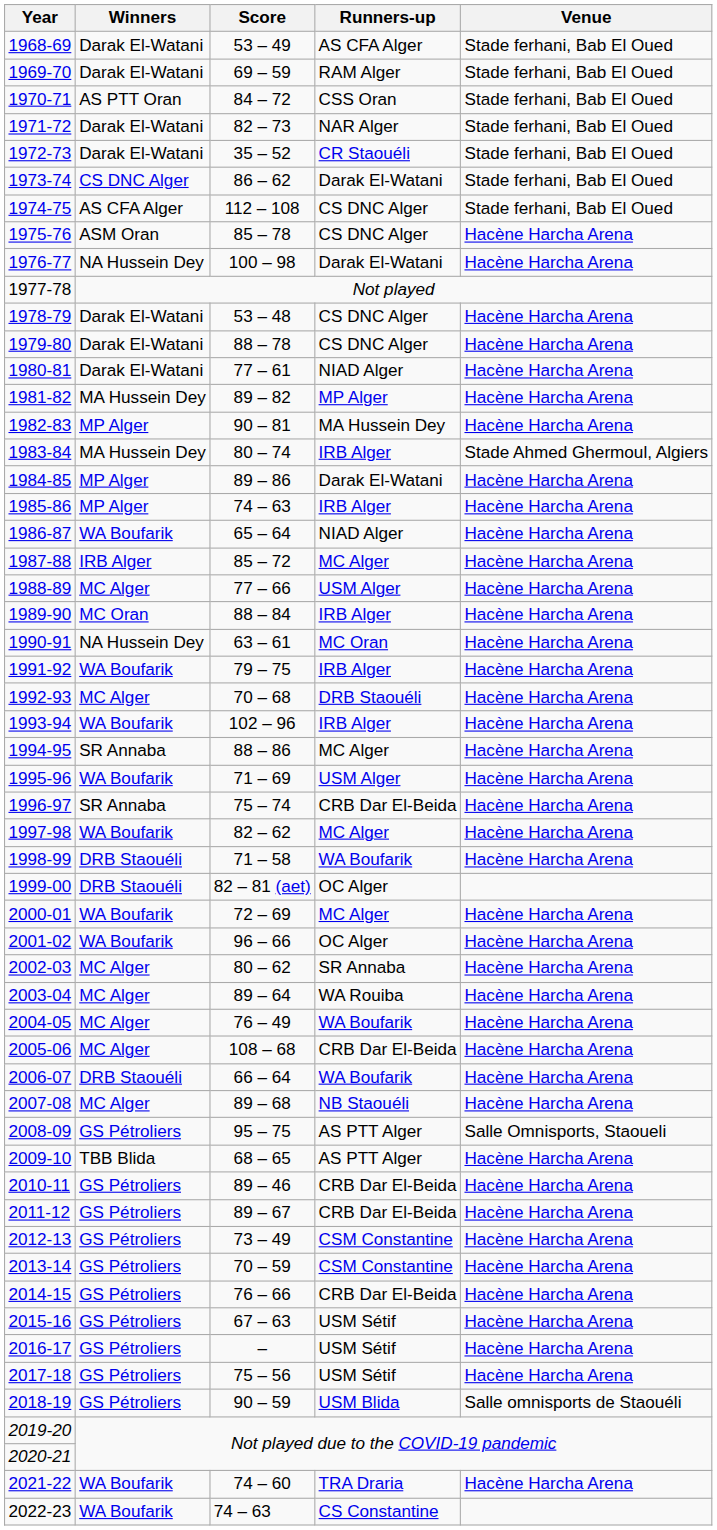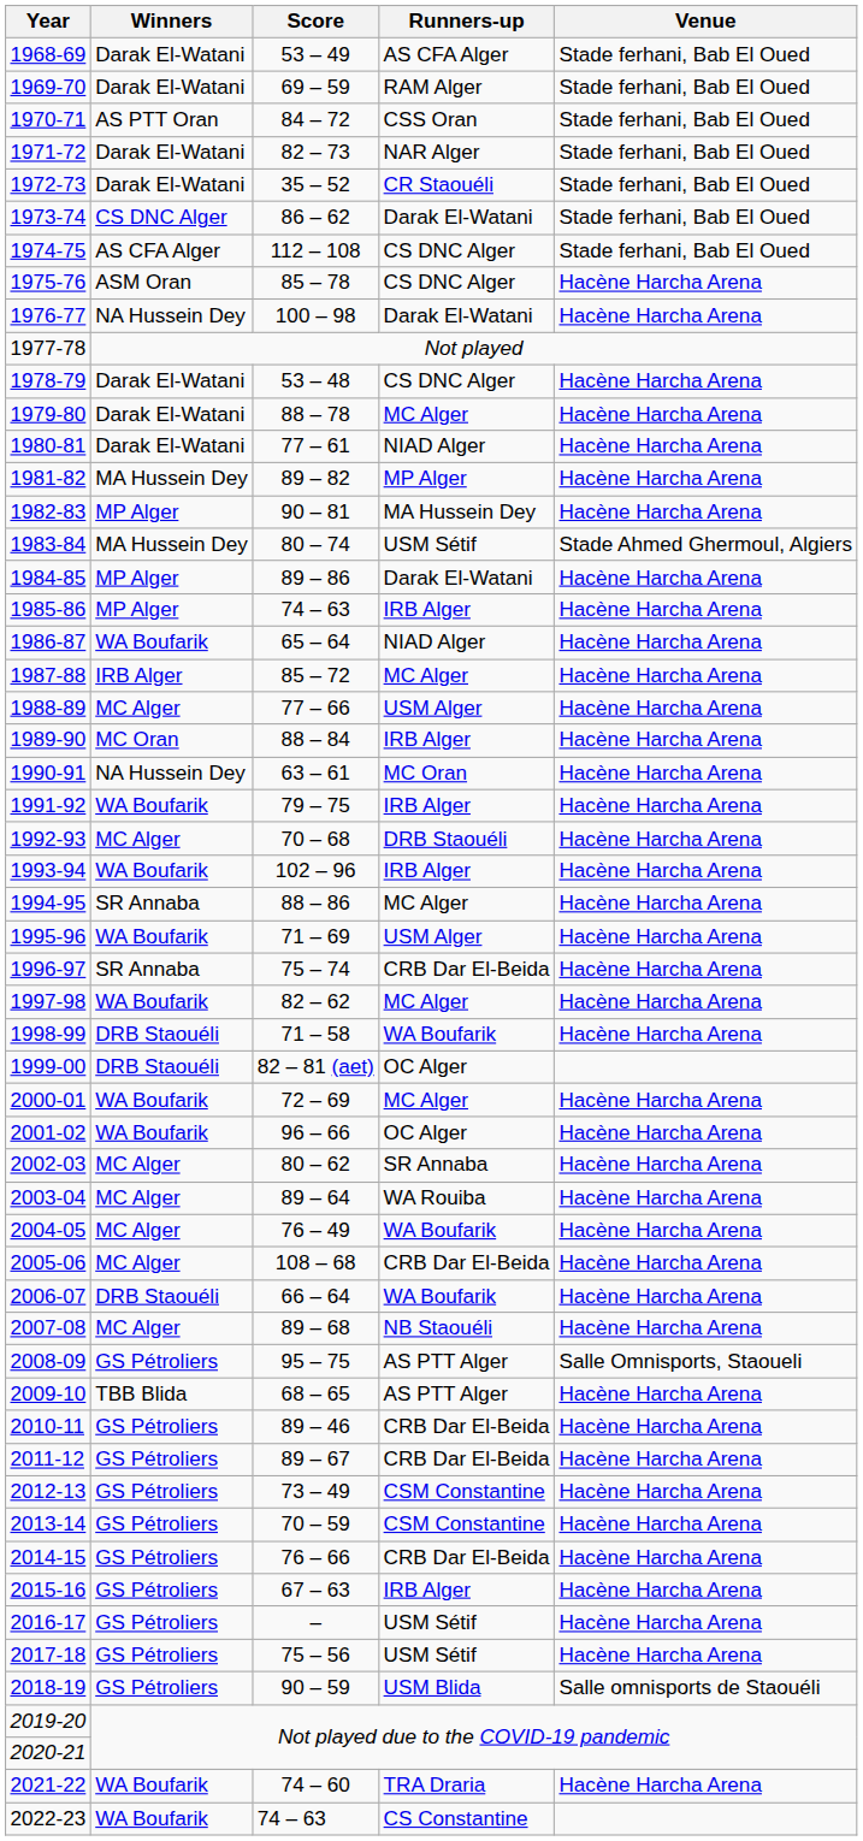 <table class="wikitable">
 <tr>
 <th>Year</th>
 <th>Winners</th>
 <th>Score</th>
 <th>Runners-up</th>
 <th>Venue</th>
 </tr>
 <tr>
 <td><a href='#'>1968-69</a></td>
 <td>Darak El-Watani</td>
 <td align=center>53 – 49</td>
 <td>AS CFA Alger</td>
 <td>Stade ferhani, Bab El Oued</td>
 </tr>
 <tr>
 <td><a href='#'>1969-70</a></td>
 <td>Darak El-Watani</td>
 <td align=center>69 – 59</td>
 <td>RAM Alger</td>
 <td>Stade ferhani, Bab El Oued</td>
 </tr>
 <tr>
 <td><a href='#'>1970-71</a></td>
 <td>AS PTT Oran</td>
 <td align=center>84 – 72</td>
 <td>CSS Oran</td>
 <td>Stade ferhani, Bab El Oued</td>
 </tr>
 <tr>
 <td><a href='#'>1971-72</a></td>
 <td>Darak El-Watani</td>
 <td align=center>82 – 73</td>
 <td>NAR Alger</td>
 <td>Stade ferhani, Bab El Oued</td>
 </tr>
 <tr>
 <td><a href='#'>1972-73</a></td>
 <td>Darak El-Watani</td>
 <td align=center>35 – 52</td>
 <td><a href='#'>CR Staouéli</a></td>
 <td>Stade ferhani, Bab El Oued</td>
 </tr>
 <tr>
 <td><a href='#'>1973-74</a></td>
 <td><a href='#'>CS DNC Alger</a></td>
 <td align=center>86 – 62</td>
 <td>Darak El-Watani</td>
 <td>Stade ferhani, Bab El Oued</td>
 </tr>
 <tr>
 <td><a href='#'>1974-75</a></td>
 <td>AS CFA Alger</td>
 <td align=center>112 – 108</td>
 <td>CS DNC Alger</td>
 <td>Stade ferhani, Bab El Oued</td>
 </tr>
 <tr>
 <td><a href='#'>1975-76</a></td>
 <td>ASM Oran</td>
 <td align=center>85 – 78</td>
 <td>CS DNC Alger</td>
 <td><a href='#'>Hacène Harcha Arena</a></td>
 </tr>
 <tr>
 <td><a href='#'>1976-77</a></td>
 <td>NA Hussein Dey</td>
 <td align=center>100 – 98</td>
 <td>Darak El-Watani</td>
 <td><a href='#'>Hacène Harcha Arena</a></td>
 </tr>
 <tr>
 <td>1977-78</td>
 <td colspan=4 align=center><em>Not played</em></td>
 </tr>
 <tr>
 <td><a href='#'>1978-79</a></td>
 <td>Darak El-Watani</td>
 <td align=center>53 – 48</td>
 <td>CS DNC Alger</td>
 <td><a href='#'>Hacène Harcha Arena</a></td>
 </tr>
 <tr>
 <td><a href='#'>1979-80</a></td>
 <td>Darak El-Watani</td>
 <td align=center>88 – 78</td>
-<td>CS DNC Alger</td>
+<td><a href='#'>MC Alger</a></td>
 <td><a href='#'>Hacène Harcha Arena</a></td>
 </tr>
 <tr>
 <td><a href='#'>1980-81</a></td>
 <td>Darak El-Watani</td>
 <td align=center>77 – 61</td>
 <td>NIAD Alger</td>
 <td><a href='#'>Hacène Harcha Arena</a></td>
 </tr>
 <tr>
 <td><a href='#'>1981-82</a></td>
 <td>MA Hussein Dey</td>
 <td align=center>89 – 82</td>
 <td><a href='#'>MP Alger</a></td>
 <td><a href='#'>Hacène Harcha Arena</a></td>
 </tr>
 <tr>
 <td><a href='#'>1982-83</a></td>
 <td><a href='#'>MP Alger</a></td>
 <td align=center>90 – 81</td>
 <td>MA Hussein Dey</td>
 <td><a href='#'>Hacène Harcha Arena</a></td>
 </tr>
 <tr>
 <td><a href='#'>1983-84</a></td>
 <td>MA Hussein Dey</td>
 <td align=center>80 – 74</td>
-<td><a href='#'>IRB Alger</a></td>
+<td>USM Sétif</td>
 <td>Stade Ahmed Ghermoul, Algiers</td>
 </tr>
 <tr>
 <td><a href='#'>1984-85</a></td>
 <td><a href='#'>MP Alger</a></td>
 <td align=center>89 – 86</td>
 <td>Darak El-Watani</td>
 <td><a href='#'>Hacène Harcha Arena</a></td>
 </tr>
 <tr>
 <td><a href='#'>1985-86</a></td>
 <td><a href='#'>MP Alger</a></td>
 <td align=center>74 – 63</td>
 <td><a href='#'>IRB Alger</a></td>
 <td><a href='#'>Hacène Harcha Arena</a></td>
 </tr>
 <tr>
 <td><a href='#'>1986-87</a></td>
 <td><a href='#'>WA Boufarik</a></td>
 <td align=center>65 – 64</td>
 <td>NIAD Alger</td>
 <td><a href='#'>Hacène Harcha Arena</a></td>
 </tr>
 <tr>
 <td><a href='#'>1987-88</a></td>
 <td><a href='#'>IRB Alger</a></td>
 <td align=center>85 – 72</td>
 <td><a href='#'>MC Alger</a></td>
 <td><a href='#'>Hacène Harcha Arena</a></td>
 </tr>
 <tr>
 <td><a href='#'>1988-89</a></td>
 <td><a href='#'>MC Alger</a></td>
 <td align=center>77 – 66</td>
 <td><a href='#'>USM Alger</a></td>
 <td><a href='#'>Hacène Harcha Arena</a></td>
 </tr>
 <tr>
 <td><a href='#'>1989-90</a></td>
 <td><a href='#'>MC Oran</a></td>
 <td align=center>88 – 84</td>
 <td><a href='#'>IRB Alger</a></td>
 <td><a href='#'>Hacène Harcha Arena</a></td>
 </tr>
 <tr>
 <td><a href='#'>1990-91</a></td>
 <td>NA Hussein Dey</td>
 <td align=center>63 – 61</td>
 <td><a href='#'>MC Oran</a></td>
 <td><a href='#'>Hacène Harcha Arena</a></td>
 </tr>
 <tr>
 <td><a href='#'>1991-92</a></td>
 <td><a href='#'>WA Boufarik</a></td>
 <td align=center>79 – 75</td>
 <td><a href='#'>IRB Alger</a></td>
 <td><a href='#'>Hacène Harcha Arena</a></td>
 </tr>
 <tr>
 <td><a href='#'>1992-93</a></td>
 <td><a href='#'>MC Alger</a></td>
 <td align=center>70 – 68</td>
 <td><a href='#'>DRB Staouéli</a></td>
 <td><a href='#'>Hacène Harcha Arena</a></td>
 </tr>
 <tr>
 <td><a href='#'>1993-94</a></td>
 <td><a href='#'>WA Boufarik</a></td>
 <td align=center>102 – 96</td>
 <td><a href='#'>IRB Alger</a></td>
 <td><a href='#'>Hacène Harcha Arena</a></td>
 </tr>
 <tr>
 <td><a href='#'>1994-95</a></td>
 <td>SR Annaba</td>
 <td align=center>88 – 86</td>
 <td>MC Alger</td>
 <td><a href='#'>Hacène Harcha Arena</a></td>
 </tr>
 <tr>
 <td><a href='#'>1995-96</a></td>
 <td><a href='#'>WA Boufarik</a></td>
 <td align=center>71 – 69</td>
 <td><a href='#'>USM Alger</a></td>
 <td><a href='#'>Hacène Harcha Arena</a></td>
 </tr>
 <tr>
 <td><a href='#'>1996-97</a></td>
 <td>SR Annaba</td>
 <td align=center>75 – 74</td>
 <td>CRB Dar El-Beida</td>
 <td><a href='#'>Hacène Harcha Arena</a></td>
 </tr>
 <tr>
 <td><a href='#'>1997-98</a></td>
 <td><a href='#'>WA Boufarik</a></td>
 <td align=center>82 – 62</td>
 <td><a href='#'>MC Alger</a></td>
 <td><a href='#'>Hacène Harcha Arena</a></td>
 </tr>
 <tr>
 <td><a href='#'>1998-99</a></td>
 <td><a href='#'>DRB Staouéli</a></td>
 <td align=center>71 – 58</td>
 <td><a href='#'>WA Boufarik</a></td>
 <td><a href='#'>Hacène Harcha Arena</a></td>
 </tr>
 <tr>
 <td><a href='#'>1999-00</a></td>
 <td><a href='#'>DRB Staouéli</a></td>
 <td align=center>82 – 81 <a href='#'>(aet)</a></td>
 <td>OC Alger</td>
 <td></td>
 </tr>
 <tr>
 <td><a href='#'>2000-01</a></td>
 <td><a href='#'>WA Boufarik</a></td>
 <td align=center>72 – 69</td>
 <td><a href='#'>MC Alger</a></td>
 <td><a href='#'>Hacène Harcha Arena</a></td>
 </tr>
 <tr>
 <td><a href='#'>2001-02</a></td>
 <td><a href='#'>WA Boufarik</a></td>
 <td align=center>96 – 66</td>
 <td>OC Alger</td>
 <td><a href='#'>Hacène Harcha Arena</a></td>
 </tr>
 <tr>
 <td><a href='#'>2002-03</a></td>
 <td><a href='#'>MC Alger</a></td>
 <td align=center>80 – 62</td>
 <td>SR Annaba</td>
 <td><a href='#'>Hacène Harcha Arena</a></td>
 </tr>
 <tr>
 <td><a href='#'>2003-04</a></td>
 <td><a href='#'>MC Alger</a></td>
 <td align=center>89 – 64</td>
 <td>WA Rouiba</td>
 <td><a href='#'>Hacène Harcha Arena</a></td>
 </tr>
 <tr>
 <td><a href='#'>2004-05</a></td>
 <td><a href='#'>MC Alger</a></td>
 <td align=center>76 – 49</td>
 <td><a href='#'>WA Boufarik</a></td>
 <td><a href='#'>Hacène Harcha Arena</a></td>
 </tr>
 <tr>
 <td><a href='#'>2005-06</a></td>
 <td><a href='#'>MC Alger</a></td>
 <td align=center>108 – 68</td>
 <td>CRB Dar El-Beida</td>
 <td><a href='#'>Hacène Harcha Arena</a></td>
 </tr>
 <tr>
 <td><a href='#'>2006-07</a></td>
 <td><a href='#'>DRB Staouéli</a></td>
 <td align=center>66 – 64</td>
 <td><a href='#'>WA Boufarik</a></td>
 <td><a href='#'>Hacène Harcha Arena</a></td>
 </tr>
 <tr>
 <td><a href='#'>2007-08</a></td>
 <td><a href='#'>MC Alger</a></td>
 <td align=center>89 – 68</td>
 <td><a href='#'>NB Staouéli</a></td>
 <td><a href='#'>Hacène Harcha Arena</a></td>
 </tr>
 <tr>
 <td><a href='#'>2008-09</a></td>
 <td><a href='#'>GS Pétroliers</a></td>
 <td align=center>95 – 75</td>
 <td>AS PTT Alger</td>
 <td>Salle Omnisports, Staoueli</td>
 </tr>
 <tr>
 <td><a href='#'>2009-10</a></td>
 <td>TBB Blida</td>
 <td align=center>68 – 65</td>
 <td>AS PTT Alger</td>
 <td><a href='#'>Hacène Harcha Arena</a></td>
 </tr>
 <tr>
 <td><a href='#'>2010-11</a></td>
 <td><a href='#'>GS Pétroliers</a></td>
 <td align=center>89 – 46</td>
 <td>CRB Dar El-Beida</td>
 <td><a href='#'>Hacène Harcha Arena</a></td>
 </tr>
 <tr>
 <td><a href='#'>2011-12</a></td>
 <td><a href='#'>GS Pétroliers</a></td>
 <td align=center>89 – 67</td>
 <td>CRB Dar El-Beida</td>
 <td><a href='#'>Hacène Harcha Arena</a></td>
 </tr>
 <tr>
 <td><a href='#'>2012-13</a></td>
 <td><a href='#'>GS Pétroliers</a></td>
 <td align=center>73 – 49</td>
 <td><a href='#'>CSM Constantine</a></td>
 <td><a href='#'>Hacène Harcha Arena</a></td>
 </tr>
 <tr>
 <td><a href='#'>2013-14</a></td>
 <td><a href='#'>GS Pétroliers</a></td>
 <td align=center>70 – 59</td>
 <td><a href='#'>CSM Constantine</a></td>
 <td><a href='#'>Hacène Harcha Arena</a></td>
 </tr>
 <tr>
 <td><a href='#'>2014-15</a></td>
 <td><a href='#'>GS Pétroliers</a></td>
 <td align=center>76 – 66</td>
 <td>CRB Dar El-Beida</td>
 <td><a href='#'>Hacène Harcha Arena</a></td>
 </tr>
 <tr>
 <td><a href='#'>2015-16</a></td>
 <td><a href='#'>GS Pétroliers</a></td>
 <td align=center>67 – 63</td>
-<td>USM Sétif</td>
+<td><a href='#'>IRB Alger</a></td>
 <td><a href='#'>Hacène Harcha Arena</a></td>
 </tr>
 <tr>
 <td><a href='#'>2016-17</a></td>
 <td><a href='#'>GS Pétroliers</a></td>
 <td align=center>–</td>
 <td>USM Sétif</td>
 <td><a href='#'>Hacène Harcha Arena</a></td>
 </tr>
 <tr>
 <td><a href='#'>2017-18</a></td>
 <td><a href='#'>GS Pétroliers</a></td>
 <td align=center>75 – 56</td>
 <td>USM Sétif</td>
 <td><a href='#'>Hacène Harcha Arena</a></td>
 </tr>
 <tr>
 <td><a href='#'>2018-19</a></td>
 <td><a href='#'>GS Pétroliers</a></td>
 <td align=center>90 – 59</td>
 <td><a href='#'>USM Blida</a></td>
 <td>Salle omnisports de Staouéli</td>
 </tr>
 <tr>
 <td><em>2019-20</em></td>
 <td colspan="4" rowspan="2" align="center"><em>Not played due to the <a href='#'>COVID-19 pandemic</a></em></td>
 </tr>
 <tr>
 <td><em>2020-21</em></td>
 </tr>
 <tr>
 <td><a href='#'>2021-22</a></td>
 <td><a href='#'>WA Boufarik</a></td>
 <td align=center>74 – 60</td>
 <td><a href='#'>TRA Draria</a></td>
 <td><a href='#'>Hacène Harcha Arena</a></td>
 </tr>
 <tr>
 <td>2022-23</td>
 <td><a href='#'>WA Boufarik</a></td>
 <td>74 – 63</td>
 <td><a href='#'>CS Constantine</a></td>
 <td></td>
 </tr>
 </table>
